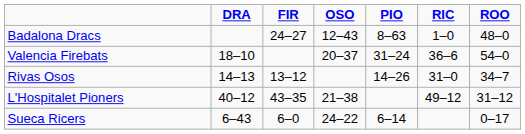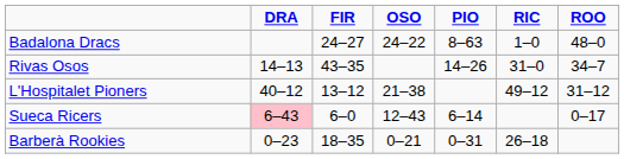 <table style="font-size: 90%; text-align: center" class="wikitable">
 <tr>
 <td width=220></td>
 <td align="center" width=50><strong><a href='#'>DRA</a></strong></td>
 <td width=50><strong><a href='#'>FIR</a></strong></td>
 <td width=50><strong><a href='#'>OSO</a></strong></td>
 <td width=50><strong><a href='#'>PIO</a></strong></td>
 <td width=50><strong><a href='#'>RIC</a></strong></td>
 <td width=50><strong><a href='#'>ROO</a></strong></td>
 </tr>
 <tr>
 <td align=left><a href='#'>Badalona Dracs</a></td>
 <td></td>
 <td>24–27</td>
-<td>12–43</td>
+<td>24–22</td>
 <td>8–63</td>
 <td>1–0</td>
 <td>48–0</td>
 </tr>
 <tr>
-<td align=left><a href='#'>Valencia Firebats</a></td>
-<td>18–10</td>
-<td></td>
-<td>20–37</td>
-<td>31–24</td>
-<td>36–6</td>
-<td>54–0</td>
-</tr>
-<tr>
 <td align=left><a href='#'>Rivas Osos</a></td>
 <td>14–13</td>
-<td>13–12</td>
+<td>43–35</td>
 <td></td>
 <td>14–26</td>
 <td>31–0</td>
 <td>34–7</td>
 </tr>
 <tr>
 <td align=left><a href='#'>L'Hospitalet Pioners</a></td>
 <td>40–12</td>
-<td>43–35</td>
+<td>13–12</td>
 <td>21–38</td>
 <td></td>
 <td>49–12</td>
 <td>31–12</td>
 </tr>
 <tr>
 <td align=left><a href='#'>Sueca Ricers</a></td>
-<td>6–43</td>
+<td style="background: pink;">6–43</td>
 <td>6–0</td>
-<td>24–22</td>
+<td>12–43</td>
 <td>6–14</td>
 <td></td>
 <td>0–17</td>
 </tr>
+<tr>
+<td align=left><a href='#'>Barberà Rookies</a></td>
+<td>0–23</td>
+<td>18–35</td>
+<td>0–21</td>
+<td>0–31</td>
+<td>26–18</td>
+<td></td>
+</tr>
 </table>
